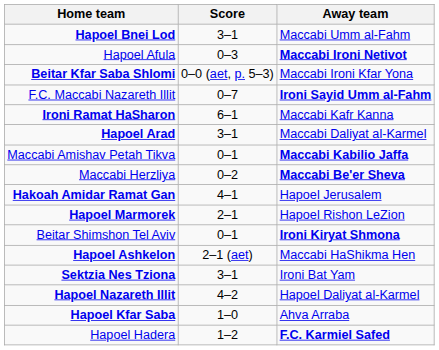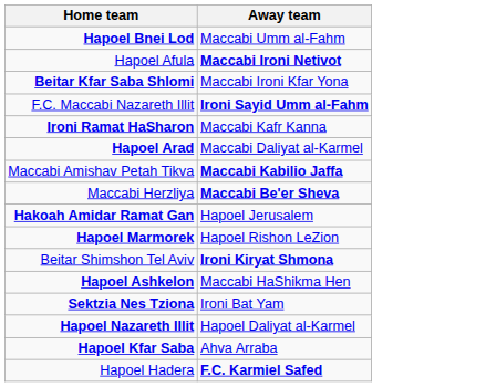 <table class="wikitable" style="text-align: center">
 <tr>
 <th>Home team</th>
-<th>Score</th>
 <th>Away team</th>
 </tr>
 <tr>
 <td align="right"><strong><a href='#'>Hapoel Bnei Lod</a></strong></td>
-<td>3–1</td>
 <td align="left"><a href='#'>Maccabi Umm al-Fahm</a></td>
 </tr>
 <tr>
 <td align="right"><a href='#'>Hapoel Afula</a></td>
-<td>0–3</td>
 <td align="left"><strong><a href='#'>Maccabi Ironi Netivot</a></strong></td>
 </tr>
 <tr>
 <td align="right"><strong><a href='#'>Beitar Kfar Saba Shlomi</a></strong></td>
-<td>0–0 (<a href='#'>aet</a>, <a href='#'>p.</a> 5–3)</td>
 <td align="left"><a href='#'>Maccabi Ironi Kfar Yona</a></td>
 </tr>
 <tr>
 <td align="right"><a href='#'>F.C. Maccabi Nazareth Illit</a></td>
-<td>0–7</td>
 <td align="left"><strong><a href='#'>Ironi Sayid Umm al-Fahm</a></strong></td>
 </tr>
 <tr>
 <td align="right"><strong><a href='#'>Ironi Ramat HaSharon</a></strong></td>
-<td>6–1</td>
 <td align="left"><a href='#'>Maccabi Kafr Kanna</a></td>
 </tr>
 <tr>
 <td align="right"><strong><a href='#'>Hapoel Arad</a></strong></td>
-<td>3–1</td>
 <td align="left"><a href='#'>Maccabi Daliyat al-Karmel</a></td>
 </tr>
 <tr>
 <td align="right"><a href='#'>Maccabi Amishav Petah Tikva</a></td>
-<td>0–1</td>
 <td align="left"><strong><a href='#'>Maccabi Kabilio Jaffa</a></strong></td>
 </tr>
 <tr>
 <td align="right"><a href='#'>Maccabi Herzliya</a></td>
-<td>0–2</td>
 <td align="left"><strong><a href='#'>Maccabi Be'er Sheva</a></strong></td>
 </tr>
 <tr>
 <td align="right"><strong><a href='#'>Hakoah Amidar Ramat Gan</a></strong></td>
-<td>4–1</td>
 <td align="left"><a href='#'>Hapoel Jerusalem</a></td>
 </tr>
 <tr>
 <td align="right"><strong><a href='#'>Hapoel Marmorek</a></strong></td>
-<td>2–1</td>
 <td align="left"><a href='#'>Hapoel Rishon LeZion</a></td>
 </tr>
 <tr>
 <td align="right"><a href='#'>Beitar Shimshon Tel Aviv</a></td>
-<td>0–1</td>
 <td align="left"><strong><a href='#'>Ironi Kiryat Shmona</a></strong></td>
 </tr>
 <tr>
 <td align="right"><strong><a href='#'>Hapoel Ashkelon</a></strong></td>
-<td>2–1 (<a href='#'>aet</a>)</td>
 <td align="left"><a href='#'>Maccabi HaShikma Hen</a></td>
 </tr>
 <tr>
 <td align="right"><strong><a href='#'>Sektzia Nes Tziona</a></strong></td>
-<td>3–1</td>
 <td align="left"><a href='#'>Ironi Bat Yam</a></td>
 </tr>
 <tr>
 <td align="right"><strong><a href='#'>Hapoel Nazareth Illit</a></strong></td>
-<td>4–2</td>
 <td align="left"><a href='#'>Hapoel Daliyat al-Karmel</a></td>
 </tr>
 <tr>
 <td align="right"><strong><a href='#'>Hapoel Kfar Saba</a></strong></td>
-<td>1–0</td>
 <td align="left"><a href='#'>Ahva Arraba</a></td>
 </tr>
 <tr>
 <td align="right"><a href='#'>Hapoel Hadera</a></td>
-<td>1–2</td>
 <td align="left"><strong><a href='#'>F.C. Karmiel Safed</a></strong></td>
 </tr>
 </table>
